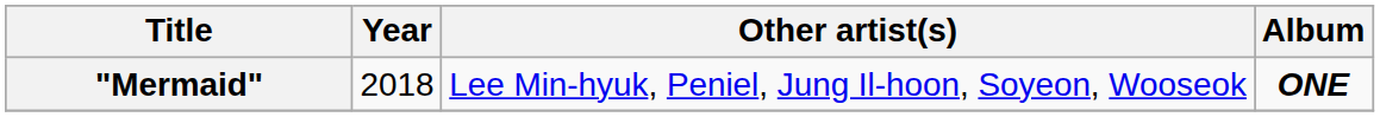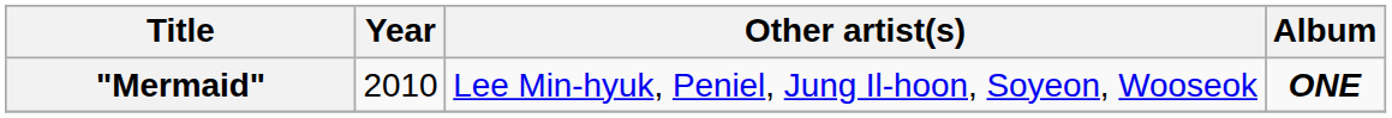 <table class="wikitable plainrowheaders" style="text-align:center;">
 <tr>
 <th scope="col" style="width:10em;">Title</th>
 <th scope="col">Year</th>
 <th scope="col">Other artist(s)</th>
 <th scope="col">Album</th>
 </tr>
 <tr>
 <th scope="row">"Mermaid"</th>
-<td>2018</td>
+<td>2010</td>
 <td><a href='#'>Lee Min-hyuk</a>, <a href='#'>Peniel</a>, <a href='#'>Jung Il-hoon</a>, <a href='#'>Soyeon</a>, <a href='#'>Wooseok</a></td>
 <td><strong><em>ONE</em></strong></td>
 </tr>
 <tr>
 </tr>
 </table>
